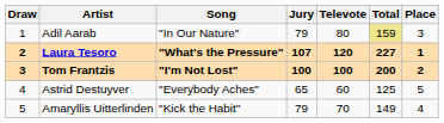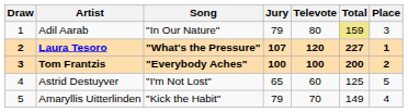 <table class="wikitable sortable" style="margin: 1em auto 1em auto; text-align:center">
 <tr>
 <th>Draw</th>
 <th>Artist</th>
 <th>Song</th>
 <th>Jury</th>
 <th>Televote</th>
 <th>Total</th>
 <th>Place</th>
 </tr>
 <tr>
 <td>1</td>
 <td align="left">Adil Aarab</td>
 <td align="left">"In Our Nature"</td>
 <td>79</td>
 <td>80</td>
 <td style="background: khaki;">159</td>
 <td>3</td>
 </tr>
 <tr style="font-weight:bold; background:navajowhite;">
 <td>2</td>
 <td align="left"><a href='#'>Laura Tesoro</a></td>
 <td align="left">"What's the Pressure"</td>
 <td>107</td>
 <td>120</td>
 <td>227</td>
 <td>1</td>
 </tr>
 <tr style="font-weight:bold; background:navajowhite;">
 <td>3</td>
 <td align="left">Tom Frantzis</td>
-<td align="left">"I'm Not Lost"</td>
+<td align="left">"Everybody Aches"</td>
 <td>100</td>
 <td>100</td>
 <td>200</td>
 <td>2</td>
 </tr>
 <tr>
 <td>4</td>
 <td align="left">Astrid Destuyver</td>
-<td align="left">"Everybody Aches"</td>
+<td align="left">"I'm Not Lost"</td>
 <td>65</td>
 <td>60</td>
 <td>125</td>
 <td>5</td>
 </tr>
 <tr>
 <td>5</td>
 <td align="left">Amaryllis Uitterlinden</td>
 <td align="left">"Kick the Habit"</td>
 <td>79</td>
 <td>70</td>
 <td>149</td>
 <td>4</td>
 </tr>
 </table>
